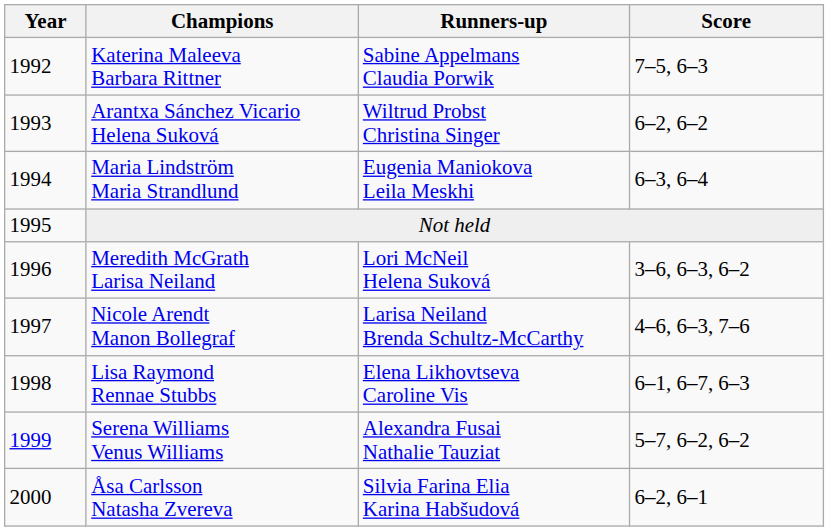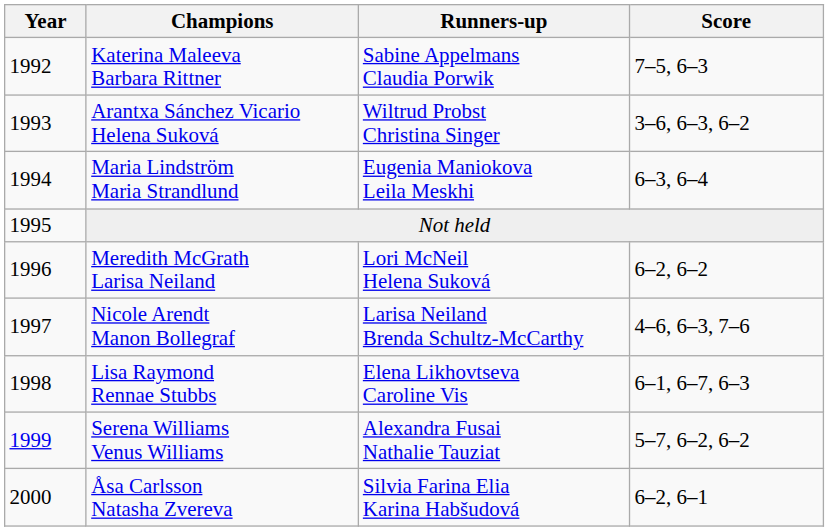 <table class="wikitable">
 <tr>
 <th style="width:55px">Year</th>
 <th style="width:200px">Champions</th>
 <th style="width:200px">Runners-up</th>
 <th style="width:140px" class="unsortable">Score</th>
 </tr>
 <tr>
 <td>1992</td>
 <td> <a href='#'>Katerina Maleeva</a><br> <a href='#'>Barbara Rittner</a></td>
 <td> <a href='#'>Sabine Appelmans</a><br> <a href='#'>Claudia Porwik</a></td>
 <td>7–5, 6–3</td>
 </tr>
 <tr>
 <td>1993</td>
 <td> <a href='#'>Arantxa Sánchez Vicario</a><br> <a href='#'>Helena Suková</a></td>
 <td> <a href='#'>Wiltrud Probst</a><br> <a href='#'>Christina Singer</a></td>
-<td>6–2, 6–2</td>
+<td>3–6, 6–3, 6–2</td>
 </tr>
 <tr>
 <td>1994</td>
 <td> <a href='#'>Maria Lindström</a><br> <a href='#'>Maria Strandlund</a></td>
 <td> <a href='#'>Eugenia Maniokova</a><br> <a href='#'>Leila Meskhi</a></td>
 <td>6–3, 6–4</td>
 </tr>
 <tr>
 <td>1995</td>
 <td colspan=3 align=center style="background:#efefef"><em>Not held</em></td>
 </tr>
 <tr>
 <td>1996</td>
 <td> <a href='#'>Meredith McGrath</a><br> <a href='#'>Larisa Neiland</a></td>
 <td> <a href='#'>Lori McNeil</a><br> <a href='#'>Helena Suková</a></td>
-<td>3–6, 6–3, 6–2</td>
+<td>6–2, 6–2</td>
 </tr>
 <tr>
 <td>1997</td>
 <td> <a href='#'>Nicole Arendt</a><br> <a href='#'>Manon Bollegraf</a></td>
 <td> <a href='#'>Larisa Neiland</a><br> <a href='#'>Brenda Schultz-McCarthy</a></td>
 <td>4–6, 6–3, 7–6</td>
 </tr>
 <tr>
 <td>1998</td>
 <td> <a href='#'>Lisa Raymond</a><br> <a href='#'>Rennae Stubbs</a></td>
 <td> <a href='#'>Elena Likhovtseva</a><br> <a href='#'>Caroline Vis</a></td>
 <td>6–1, 6–7, 6–3</td>
 </tr>
 <tr>
 <td><a href='#'>1999</a></td>
 <td> <a href='#'>Serena Williams</a><br> <a href='#'>Venus Williams</a></td>
 <td> <a href='#'>Alexandra Fusai</a><br> <a href='#'>Nathalie Tauziat</a></td>
 <td>5–7, 6–2, 6–2</td>
 </tr>
 <tr>
 <td>2000</td>
 <td> <a href='#'>Åsa Carlsson</a><br> <a href='#'>Natasha Zvereva</a></td>
 <td> <a href='#'>Silvia Farina Elia</a><br> <a href='#'>Karina Habšudová</a></td>
 <td>6–2, 6–1</td>
 </tr>
 </table>
